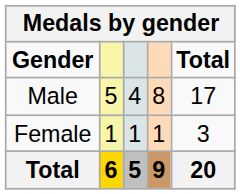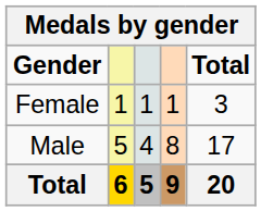 <table class="wikitable" style="font-size:85%; float:right">
 <tr style="background:#efefef;">
 <th colspan=5><strong>Medals by gender</strong></th>
 </tr>
 <tr align=center>
 <td><strong>Gender</strong></td>
 <td style="background:#f7f6a8;"></td>
 <td style="background:#dce5e5;"></td>
 <td style="background:#ffdab9;"></td>
 <td><strong>Total</strong></td>
 </tr>
 <tr align=center>
+<td>Female</td>
+<td style="background:#F7F6A8;">1</td>
+<td style="background:#DCE5E5;">1</td>
+<td style="background:#FFDAB9;">1</td>
+<td>3</td>
+</tr>
+<tr align=center>
 <td>Male</td>
 <td style="background:#F7F6A8;">5</td>
 <td style="background:#DCE5E5;">4</td>
 <td style="background:#FFDAB9;">8</td>
 <td>17</td>
-</tr>
-<tr align=center>
-<td>Female</td>
-<td style="background:#F7F6A8;">1</td>
-<td style="background:#DCE5E5;">1</td>
-<td style="background:#FFDAB9;">1</td>
-<td>3</td>
 </tr>
 <tr align=center>
 <th><strong>Total</strong></th>
 <th style="background:gold;"><strong>6</strong></th>
 <th style="background:silver;"><strong>5</strong></th>
 <th style="background:#c96;"><strong>9</strong></th>
 <th><strong>20</strong></th>
 </tr>
 </table>
